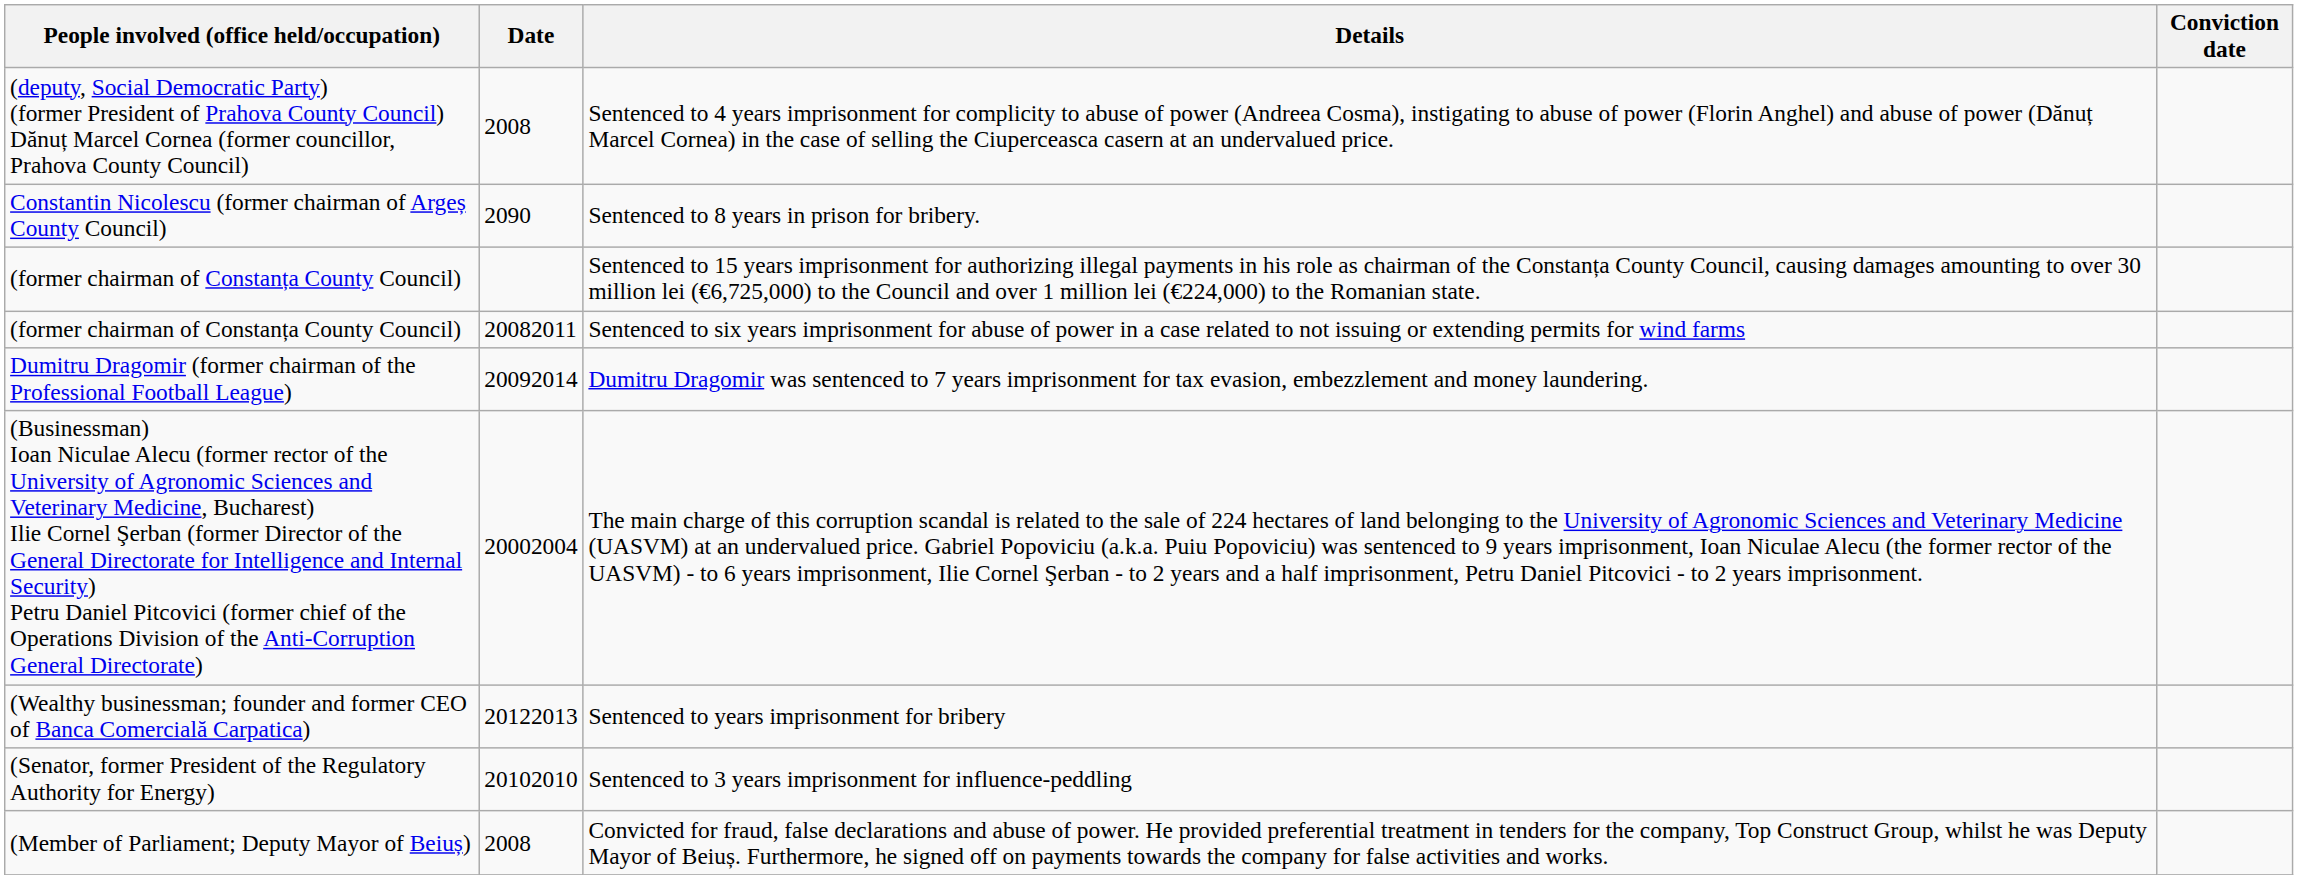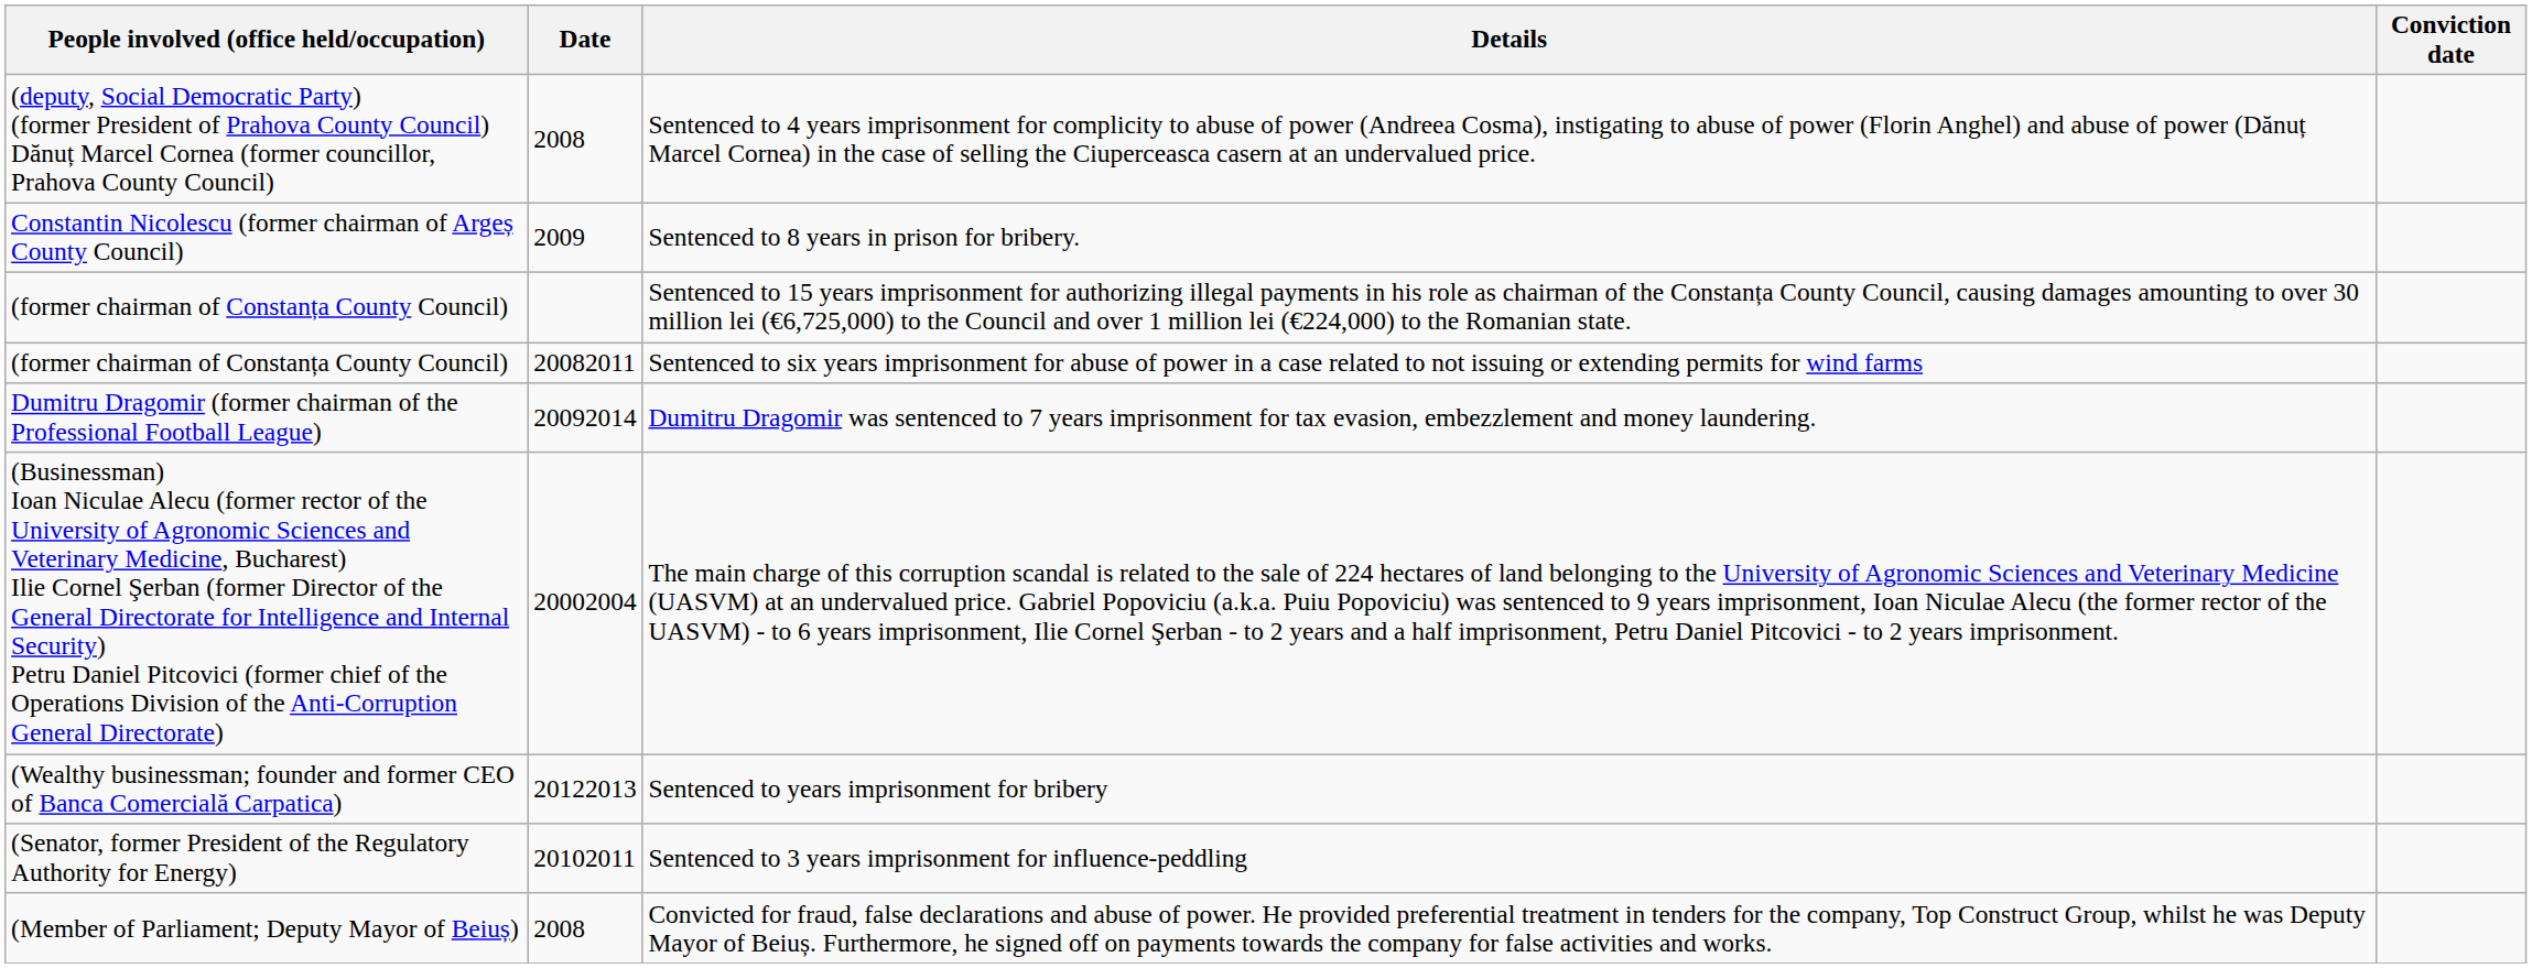 <table class="wikitable sortable">
 <tr>
 <th>People involved (office held/occupation)</th>
 <th>Date</th>
 <th>Details</th>
 <th>Conviction date</th>
 </tr>
 <tr>
 <td> (<a href='#'>deputy</a>, <a href='#'>Social Democratic Party</a>)<br> (former President of <a href='#'>Prahova County Council</a>)<br>Dănuț Marcel Cornea (former councillor, Prahova County Council)</td>
 <td>2008</td>
 <td>Sentenced to 4 years imprisonment for complicity to abuse of power (Andreea Cosma), instigating to abuse of power (Florin Anghel) and abuse of power (Dănuț Marcel Cornea) in the case of selling the Ciuperceasca casern at an undervalued price.</td>
 <td></td>
 </tr>
 <tr>
 <td><a href='#'>Constantin Nicolescu</a> (former chairman of <a href='#'>Argeș County</a> Council)</td>
-<td>2090</td>
+<td>2009</td>
 <td>Sentenced to 8 years in prison for bribery.</td>
 <td></td>
 </tr>
 <tr>
 <td> (former chairman of <a href='#'>Constanța County</a> Council)</td>
 <td></td>
 <td>Sentenced to 15 years imprisonment for authorizing illegal payments in his role as chairman of the Constanța County Council, causing damages amounting to over 30 million lei (€6,725,000) to the Council and over 1 million lei (€224,000) to the Romanian state.</td>
 <td></td>
 </tr>
 <tr>
 <td> (former chairman of Constanța County Council)</td>
 <td>20082011</td>
 <td>Sentenced to six years imprisonment for abuse of power in a case related to not issuing or extending permits for <a href='#'>wind farms</a></td>
 <td></td>
 </tr>
 <tr>
 <td><a href='#'>Dumitru Dragomir</a> (former chairman of the <a href='#'>Professional Football League</a>)</td>
 <td>20092014</td>
 <td><a href='#'>Dumitru Dragomir</a> was sentenced to 7 years imprisonment for tax evasion, embezzlement and money laundering.</td>
 <td></td>
 </tr>
 <tr>
 <td> (Businessman)<br>Ioan Niculae Alecu (former rector of the <a href='#'>University of Agronomic Sciences and Veterinary Medicine</a>, Bucharest)<br>Ilie Cornel Şerban (former Director of the <a href='#'>General Directorate for Intelligence and Internal Security</a>)<br>Petru Daniel Pitcovici (former chief of the Operations Division of the <a href='#'>Anti-Corruption General Directorate</a>)</td>
 <td>20002004</td>
 <td>The main charge of this corruption scandal is related to the sale of 224 hectares of land belonging to the <a href='#'>University of Agronomic Sciences and Veterinary Medicine</a> (UASVM) at an undervalued price. Gabriel Popoviciu (a.k.a. Puiu Popoviciu) was sentenced to 9 years imprisonment, Ioan Niculae Alecu (the former rector of the UASVM) - to 6 years imprisonment, Ilie Cornel Şerban - to 2 years and a half imprisonment, Petru Daniel Pitcovici - to 2 years imprisonment.</td>
 <td></td>
 </tr>
 <tr>
 <td> (Wealthy businessman; founder and former CEO of <a href='#'>Banca Comercială Carpatica</a>)</td>
 <td>20122013</td>
 <td>Sentenced to  years imprisonment for bribery</td>
 <td></td>
 </tr>
 <tr>
 <td> (Senator, former President of the Regulatory Authority for Energy)</td>
-<td>20102010</td>
+<td>20102011</td>
 <td>Sentenced to 3 years imprisonment for influence-peddling</td>
 <td></td>
 </tr>
 <tr>
 <td> (Member of Parliament; Deputy Mayor of <a href='#'>Beiuș</a>)</td>
 <td>2008</td>
 <td>Convicted for fraud, false declarations and abuse of power. He provided preferential treatment in tenders for the company, Top Construct Group, whilst he was Deputy Mayor of Beiuș. Furthermore, he signed off on payments towards the company for false activities and works.</td>
 <td></td>
 </tr>
 </table>
